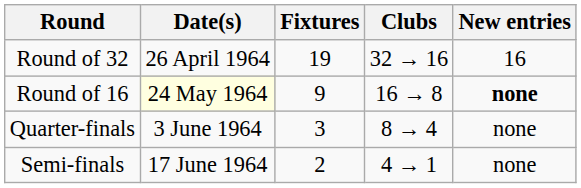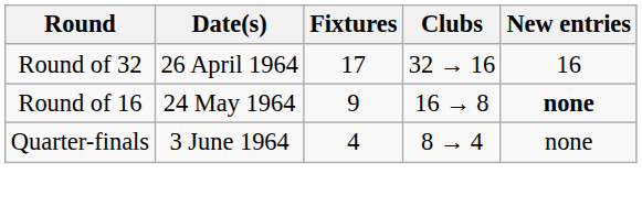 <table class="wikitable" style="text-align:center">
 <tr>
 <th>Round</th>
 <th>Date(s)</th>
 <th>Fixtures</th>
 <th>Clubs</th>
 <th>New entries</th>
 </tr>
 <tr>
 <td>Round of 32</td>
 <td>26 April 1964</td>
-<td>19</td>
+<td>17</td>
 <td>32 → 16</td>
 <td>16</td>
 </tr>
 <tr>
 <td>Round of 16</td>
-<td style="background: lightyellow;">24 May 1964</td>
+<td>24 May 1964</td>
 <td>9</td>
 <td>16 → 8</td>
 <td><strong>none</strong></td>
 </tr>
 <tr>
 <td>Quarter-finals</td>
 <td>3 June 1964</td>
-<td>3</td>
+<td>4</td>
 <td>8 → 4</td>
 <td>none</td>
 </tr>
-<tr>
-<td>Semi-finals</td>
-<td>17 June 1964</td>
-<td>2</td>
-<td>4 → 1</td>
-<td>none</td>
-</tr>
 </table>
